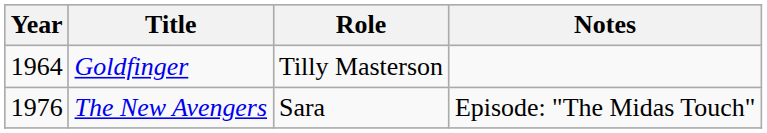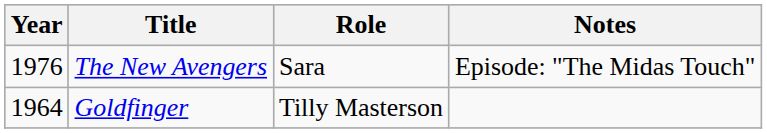 <table class="wikitable sortable">
 <tr>
 <th>Year</th>
 <th>Title</th>
 <th>Role</th>
 <th class="unsortable">Notes</th>
 </tr>
 <tr>
+<td>1976</td>
+<td><em><a href='#'>The New Avengers</a></em></td>
+<td>Sara</td>
+<td>Episode: "The Midas Touch"</td>
+</tr>
+<tr>
 <td>1964</td>
 <td><em><a href='#'>Goldfinger</a></em></td>
 <td>Tilly Masterson</td>
 <td></td>
 </tr>
-<tr>
-<td>1976</td>
-<td><em><a href='#'>The New Avengers</a></em></td>
-<td>Sara</td>
-<td>Episode: "The Midas Touch"</td>
-</tr>
 </table>
